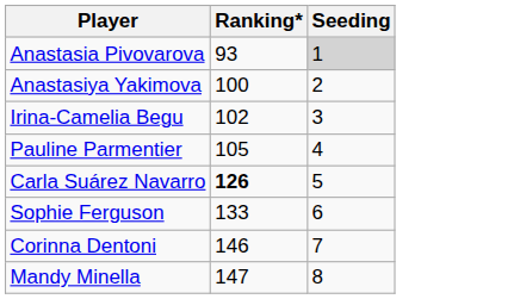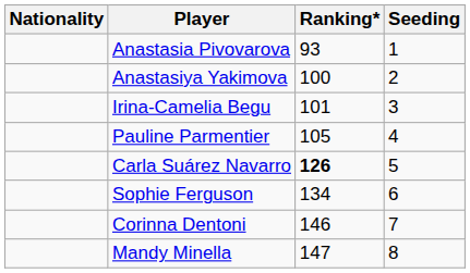 <table class="wikitable" border="1">
 <tr>
+<th>Nationality</th>
 <th>Player</th>
 <th>Ranking*</th>
 <th>Seeding</th>
 </tr>
 <tr>
+<td></td>
 <td><a href='#'>Anastasia Pivovarova</a></td>
 <td>93</td>
-<td style="background: lightgrey;">1</td>
+<td>1</td>
 </tr>
 <tr>
+<td></td>
 <td><a href='#'>Anastasiya Yakimova</a></td>
 <td>100</td>
 <td>2</td>
 </tr>
 <tr>
+<td></td>
 <td><a href='#'>Irina-Camelia Begu</a></td>
-<td>102</td>
+<td>101</td>
 <td>3</td>
 </tr>
 <tr>
+<td></td>
 <td><a href='#'>Pauline Parmentier</a></td>
 <td>105</td>
 <td>4</td>
 </tr>
 <tr>
+<td></td>
 <td><a href='#'>Carla Suárez Navarro</a></td>
 <td><strong>126</strong></td>
 <td>5</td>
 </tr>
 <tr>
+<td></td>
 <td><a href='#'>Sophie Ferguson</a></td>
-<td>133</td>
+<td>134</td>
 <td>6</td>
 </tr>
 <tr>
+<td></td>
 <td><a href='#'>Corinna Dentoni</a></td>
 <td>146</td>
 <td>7</td>
 </tr>
 <tr>
+<td></td>
 <td><a href='#'>Mandy Minella</a></td>
 <td>147</td>
 <td>8</td>
 </tr>
 </table>
